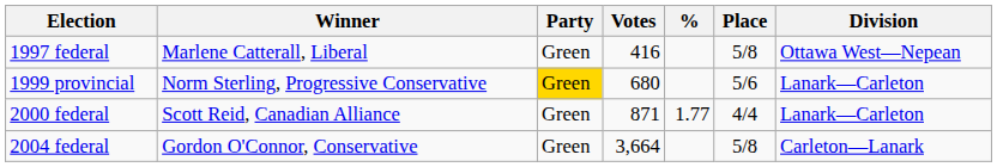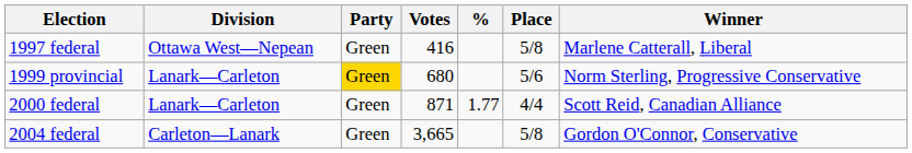 <table class="wikitable" width="800">
 <tr>
 <th align="left">Election</th>
-<th align="center">Winner</th>
+<th align="left">Division</th>
 <th align="left">Party</th>
 <th align="right">Votes</th>
 <th align="right">%</th>
 <th align="center">Place</th>
-<th align="left">Division</th>
+<th align="center">Winner</th>
 </tr>
 <tr>
 <td align="left"><a href='#'>1997 federal</a></td>
-<td align="left"><a href='#'>Marlene Catterall</a>, <a href='#'>Liberal</a></td>
+<td align="left"><a href='#'>Ottawa West—Nepean</a></td>
 <td align="left">Green</td>
 <td align="right">416</td>
 <td align="right"></td>
 <td align="center">5/8</td>
-<td align="left"><a href='#'>Ottawa West—Nepean</a></td>
+<td align="left"><a href='#'>Marlene Catterall</a>, <a href='#'>Liberal</a></td>
 </tr>
 <tr>
 <td align="left"><a href='#'>1999 provincial</a></td>
-<td align="left"><a href='#'>Norm Sterling</a>, <a href='#'>Progressive Conservative</a></td>
+<td align="left"><a href='#'>Lanark—Carleton</a></td>
 <td align="left" style="background: gold;">Green</td>
 <td align="right">680</td>
 <td align="right"></td>
 <td align="center">5/6</td>
-<td align="left"><a href='#'>Lanark—Carleton</a></td>
+<td align="left"><a href='#'>Norm Sterling</a>, <a href='#'>Progressive Conservative</a></td>
 </tr>
 <tr>
 <td align="left"><a href='#'>2000 federal</a></td>
-<td align="left"><a href='#'>Scott Reid</a>, <a href='#'>Canadian Alliance</a></td>
+<td align="left"><a href='#'>Lanark—Carleton</a></td>
 <td align="left">Green</td>
 <td align="right">871</td>
 <td align="right">1.77</td>
 <td align="center">4/4</td>
-<td align="left"><a href='#'>Lanark—Carleton</a></td>
+<td align="left"><a href='#'>Scott Reid</a>, <a href='#'>Canadian Alliance</a></td>
 </tr>
 <tr>
 <td align="left"><a href='#'>2004 federal</a></td>
-<td align="left"><a href='#'>Gordon O'Connor</a>, <a href='#'>Conservative</a></td>
+<td align="left"><a href='#'>Carleton—Lanark</a></td>
 <td align="left">Green</td>
-<td align="right">3,664</td>
+<td align="right">3,665</td>
 <td align="right"></td>
 <td align="center">5/8</td>
-<td align="left"><a href='#'>Carleton—Lanark</a></td>
+<td align="left"><a href='#'>Gordon O'Connor</a>, <a href='#'>Conservative</a></td>
 </tr>
 </table>
